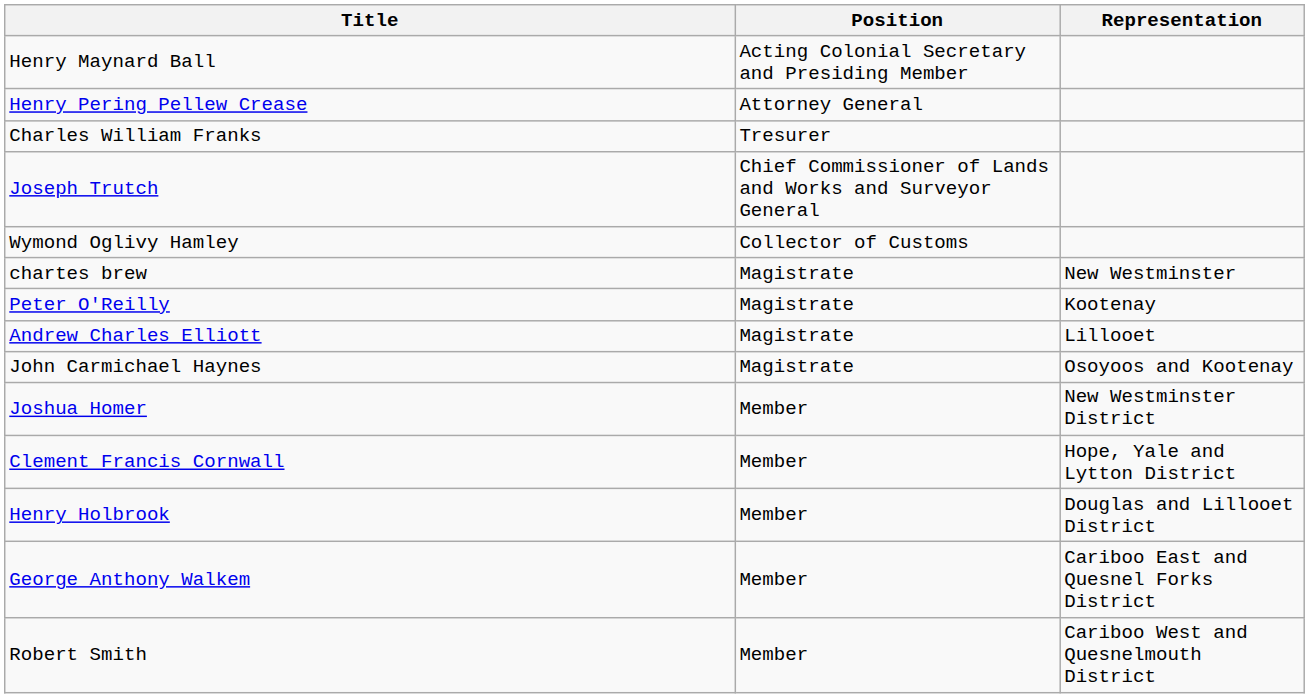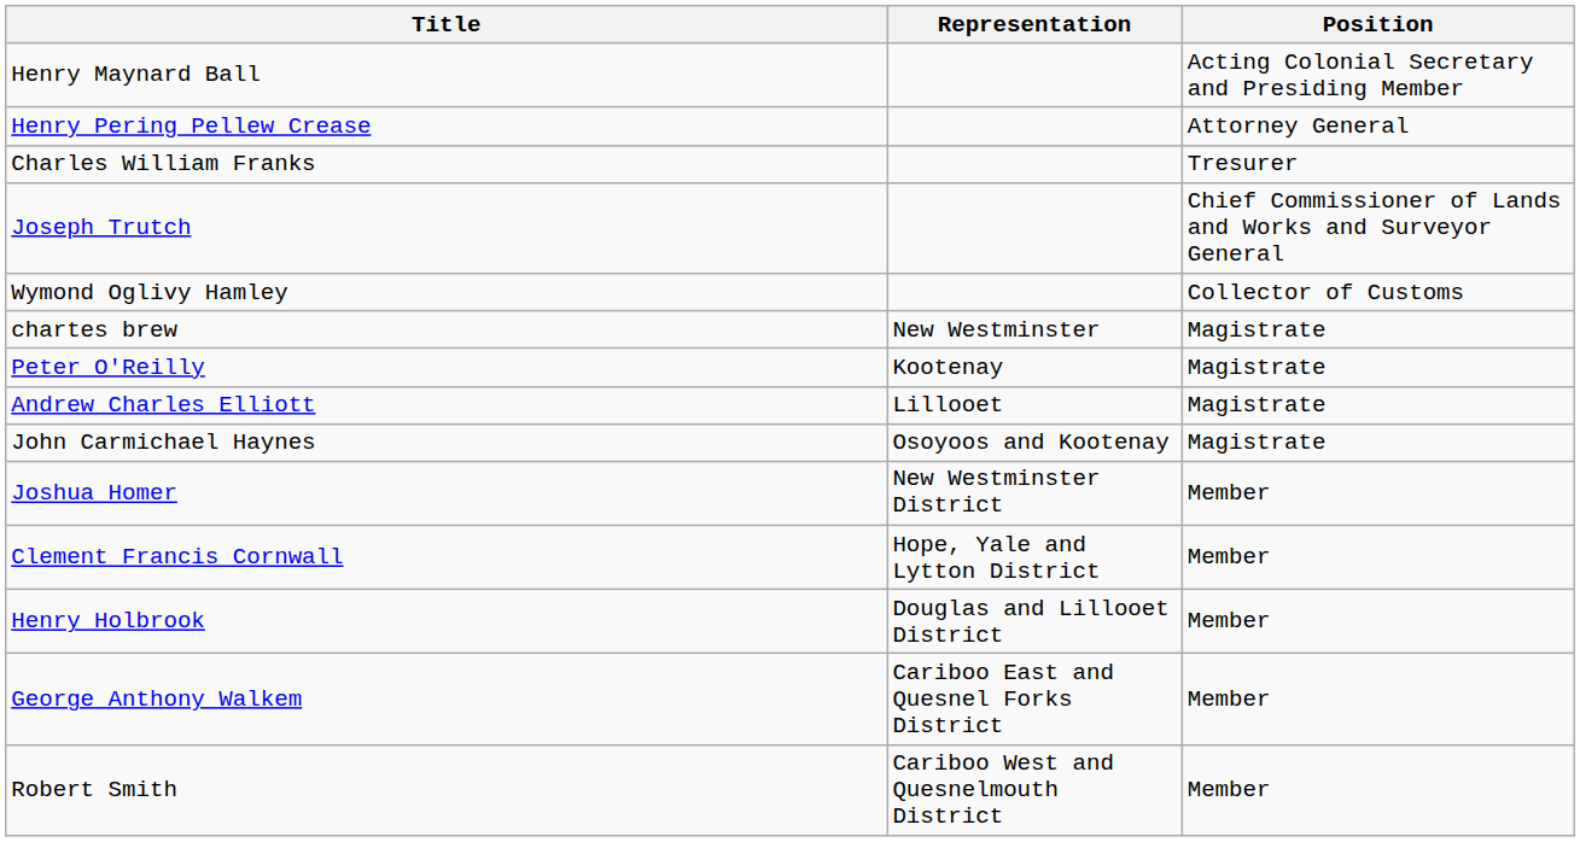 <table class="wikitable" style="width:70%;">
 <tr>
 <th>Title</th>
+<th style="width:160px;">Representation</th>
 <th style="width:25%;">Position</th>
-<th style="width:160px;">Representation</th>
 </tr>
 <tr>
 <td>Henry Maynard Ball</td>
+<td></td>
 <td>Acting Colonial Secretary and Presiding Member</td>
-<td></td>
 </tr>
 <tr>
 <td><a href='#'>Henry Pering Pellew Crease</a></td>
+<td></td>
 <td>Attorney General</td>
-<td></td>
 </tr>
 <tr>
 <td>Charles William Franks</td>
+<td></td>
 <td>Tresurer</td>
-<td></td>
 </tr>
 <tr>
 <td><a href='#'>Joseph Trutch</a></td>
+<td></td>
 <td>Chief Commissioner of Lands and Works and Surveyor General</td>
-<td></td>
 </tr>
 <tr>
 <td>Wymond Oglivy Hamley</td>
+<td></td>
 <td>Collector of Customs</td>
-<td></td>
 </tr>
 <tr>
 <td>chartes brew</td>
+<td>New Westminster</td>
 <td>Magistrate</td>
-<td>New Westminster</td>
 </tr>
 <tr>
 <td><a href='#'>Peter O'Reilly</a></td>
+<td>Kootenay</td>
 <td>Magistrate</td>
-<td>Kootenay</td>
 </tr>
 <tr>
 <td><a href='#'>Andrew Charles Elliott</a></td>
+<td>Lillooet</td>
 <td>Magistrate</td>
-<td>Lillooet</td>
 </tr>
 <tr>
 <td>John Carmichael Haynes</td>
+<td>Osoyoos and Kootenay</td>
 <td>Magistrate</td>
-<td>Osoyoos and Kootenay</td>
 </tr>
 <tr>
 <td><a href='#'>Joshua Homer</a></td>
+<td>New Westminster District</td>
 <td>Member</td>
-<td>New Westminster District</td>
 </tr>
 <tr>
 <td><a href='#'>Clement Francis Cornwall</a></td>
+<td>Hope, Yale and Lytton District</td>
 <td>Member</td>
-<td>Hope, Yale and Lytton District</td>
 </tr>
 <tr>
 <td><a href='#'>Henry Holbrook</a></td>
+<td>Douglas and Lillooet District</td>
 <td>Member</td>
-<td>Douglas and Lillooet District</td>
 </tr>
 <tr>
 <td><a href='#'>George Anthony Walkem</a></td>
+<td>Cariboo East and Quesnel Forks District</td>
 <td>Member</td>
-<td>Cariboo East and Quesnel Forks District</td>
 </tr>
 <tr>
 <td>Robert Smith</td>
+<td>Cariboo West and Quesnelmouth District</td>
 <td>Member</td>
-<td>Cariboo West and Quesnelmouth District</td>
 </tr>
 </table>
